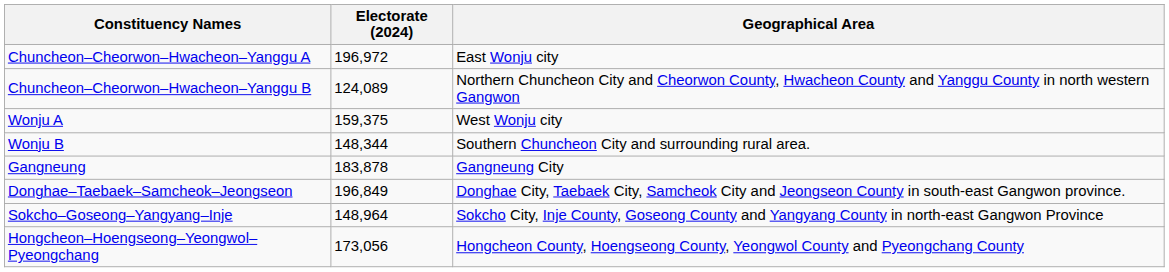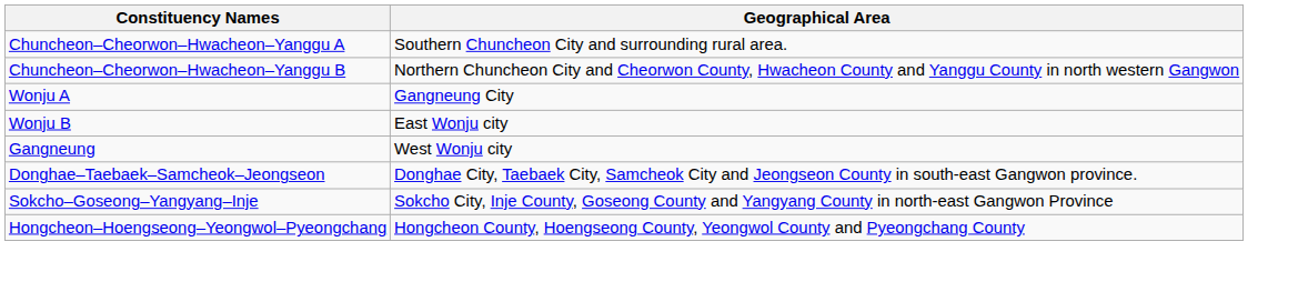 <table class="wikitable">
 <tr>
 <th>Constituency Names</th>
-<th>Electorate (2024)</th>
 <th>Geographical Area</th>
 </tr>
 <tr>
 <td><a href='#'>Chuncheon–Cheorwon–Hwacheon–Yanggu A</a></td>
-<td>196,972</td>
-<td>East <a href='#'>Wonju</a> city</td>
+<td>Southern <a href='#'>Chuncheon</a> City and surrounding rural area.</td>
 </tr>
 <tr>
 <td><a href='#'>Chuncheon–Cheorwon–Hwacheon–Yanggu B</a></td>
-<td>124,089</td>
 <td>Northern Chuncheon City and <a href='#'>Cheorwon County</a>, <a href='#'>Hwacheon County</a> and <a href='#'>Yanggu County</a> in north western <a href='#'>Gangwon</a></td>
 </tr>
 <tr>
 <td><a href='#'>Wonju A</a></td>
-<td>159,375</td>
+<td><a href='#'>Gangneung</a> City</td>
+</tr>
+<tr>
+<td><a href='#'>Wonju B</a></td>
+<td>East <a href='#'>Wonju</a> city</td>
+</tr>
+<tr>
+<td><a href='#'>Gangneung</a></td>
 <td>West <a href='#'>Wonju</a> city</td>
 </tr>
 <tr>
-<td><a href='#'>Wonju B</a></td>
-<td>148,344</td>
-<td>Southern <a href='#'>Chuncheon</a> City and surrounding rural area.</td>
-</tr>
-<tr>
-<td><a href='#'>Gangneung</a></td>
-<td>183,878</td>
-<td><a href='#'>Gangneung</a> City</td>
-</tr>
-<tr>
 <td><a href='#'>Donghae–Taebaek–Samcheok–Jeongseon</a></td>
-<td>196,849</td>
 <td><a href='#'>Donghae</a> City, <a href='#'>Taebaek</a> City, <a href='#'>Samcheok</a> City and <a href='#'>Jeongseon County</a> in south-east Gangwon province.</td>
 </tr>
 <tr>
 <td><a href='#'>Sokcho–Goseong–Yangyang–Inje</a></td>
-<td>148,964</td>
 <td><a href='#'>Sokcho</a> City, <a href='#'>Inje County</a>, <a href='#'>Goseong County</a> and <a href='#'>Yangyang County</a> in north-east Gangwon Province</td>
 </tr>
 <tr>
 <td><a href='#'>Hongcheon–Hoengseong–Yeongwol–Pyeongchang</a></td>
-<td>173,056</td>
 <td><a href='#'>Hongcheon County</a>, <a href='#'>Hoengseong County</a>, <a href='#'>Yeongwol County</a> and <a href='#'>Pyeongchang County</a></td>
 </tr>
 </table>
